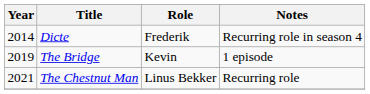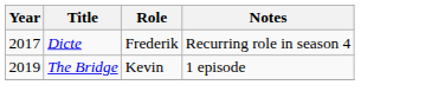 <table class="wikitable sortable plainrowheaders">
 <tr>
 <th scope="col">Year</th>
 <th scope="col">Title</th>
 <th scope="col">Role</th>
 <th scope="col" class="unsortable">Notes</th>
 </tr>
 <tr>
-<td>2014</td>
+<td>2017</td>
 <td><em><a href='#'>Dicte</a></em></td>
 <td>Frederik</td>
 <td>Recurring role in season 4</td>
 </tr>
 <tr>
 <td>2019</td>
 <td><em><a href='#'>The Bridge</a></em></td>
 <td>Kevin</td>
 <td>1 episode</td>
 </tr>
 <tr>
-<td>2021</td>
-<td><em><a href='#'>The Chestnut Man</a></em></td>
-<td>Linus Bekker</td>
-<td>Recurring role</td>
-</tr>
-<tr>
 </tr>
 </table>
